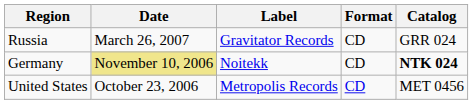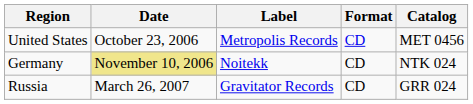 <table class="wikitable">
 <tr>
 <th>Region</th>
 <th>Date</th>
 <th>Label</th>
 <th>Format</th>
 <th>Catalog</th>
 </tr>
 <tr>
+<td>United States</td>
+<td>October 23, 2006</td>
+<td><a href='#'>Metropolis Records</a></td>
+<td><a href='#'>CD</a></td>
+<td>MET 0456</td>
+</tr>
+<tr>
+<td>Germany</td>
+<td style="background: khaki;">November 10, 2006</td>
+<td><a href='#'>Noitekk</a></td>
+<td>CD</td>
+<td>NTK 024</td>
+</tr>
+<tr>
 <td>Russia</td>
 <td>March 26, 2007</td>
 <td><a href='#'>Gravitator Records</a></td>
 <td>CD</td>
 <td>GRR 024</td>
 </tr>
-<tr>
-<td>Germany</td>
-<td style="background: khaki;">November 10, 2006</td>
-<td><a href='#'>Noitekk</a></td>
-<td>CD</td>
-<td><strong>NTK 024</strong></td>
-</tr>
-<tr>
-<td>United States</td>
-<td>October 23, 2006</td>
-<td><a href='#'>Metropolis Records</a></td>
-<td><a href='#'>CD</a></td>
-<td>MET 0456</td>
-</tr>
 </table>
